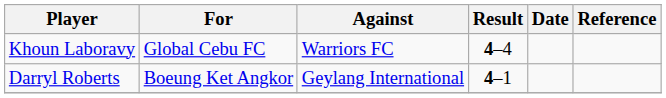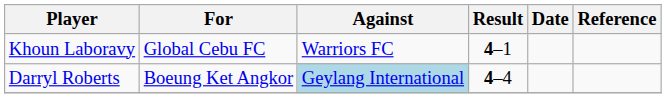 <table class="wikitable">
 <tr>
 <th>Player</th>
 <th>For</th>
 <th>Against</th>
 <th style="text-align:center">Result</th>
 <th>Date</th>
 <th>Reference</th>
 </tr>
 <tr>
 <td> <a href='#'>Khoun Laboravy</a></td>
 <td> <a href='#'>Global Cebu FC</a></td>
 <td><a href='#'>Warriors FC</a></td>
-<td style="text-align:center;"><strong>4</strong>–4</td>
+<td style="text-align:center;"><strong>4</strong>–1</td>
 <td></td>
 <td></td>
 </tr>
 <tr>
 <td> <a href='#'>Darryl Roberts</a></td>
 <td> <a href='#'>Boeung Ket Angkor</a></td>
-<td><a href='#'>Geylang International</a></td>
-<td style="text-align:center;"><strong>4</strong>–1</td>
+<td style="background: lightblue;"><a href='#'>Geylang International</a></td>
+<td style="text-align:center;"><strong>4</strong>–4</td>
 <td></td>
 <td></td>
 </tr>
 <tr>
 </tr>
 </table>
